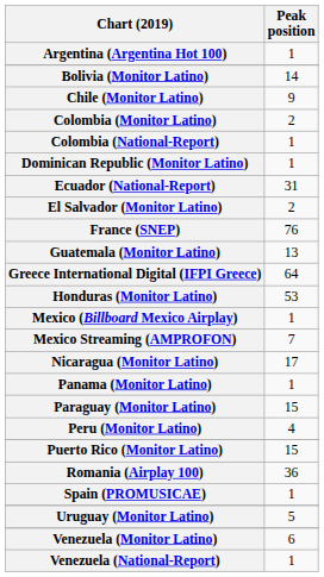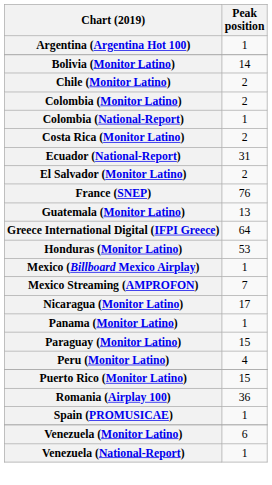 <table class="wikitable sortable plainrowheaders" style="text-align:center">
 <tr>
 <th scope="col">Chart (2019)</th>
 <th scope="col">Peak<br>position</th>
 </tr>
 <tr>
 <th scope="row">Argentina (<a href='#'>Argentina Hot 100</a>)</th>
 <td>1</td>
 </tr>
 <tr>
 </tr>
 <tr>
 <th scope="row">Bolivia (<a href='#'>Monitor Latino</a>)</th>
 <td>14</td>
 </tr>
 <tr>
 <th scope="row">Chile (<a href='#'>Monitor Latino</a>)</th>
-<td>9</td>
+<td>2</td>
 </tr>
 <tr>
 <th scope="row">Colombia (<a href='#'>Monitor Latino</a>)</th>
 <td>2</td>
 </tr>
 <tr>
 <th scope="row">Colombia (<a href='#'>National-Report</a>)</th>
 <td>1</td>
 </tr>
 <tr>
-<th scope="row">Dominican Republic (<a href='#'>Monitor Latino</a>)</th>
-<td>1</td>
+<th scope="row">Costa Rica (<a href='#'>Monitor Latino</a>)</th>
+<td>2</td>
 </tr>
 <tr>
 <th scope="row">Ecuador (<a href='#'>National-Report</a>)</th>
 <td>31</td>
 </tr>
 <tr>
 <th scope="row">El Salvador (<a href='#'>Monitor Latino</a>)</th>
 <td>2</td>
 </tr>
 <tr>
 <th scope="row">France (<a href='#'>SNEP</a>)</th>
 <td>76</td>
 </tr>
 <tr>
 <th scope="row">Guatemala (<a href='#'>Monitor Latino</a>)</th>
 <td>13</td>
 </tr>
 <tr>
 <th scope="row">Greece International Digital (<a href='#'>IFPI Greece</a>)</th>
 <td>64</td>
 </tr>
 <tr>
 <th scope="row">Honduras (<a href='#'>Monitor Latino</a>)</th>
 <td>53</td>
 </tr>
 <tr>
 <th scope="row">Mexico (<a href='#'><em>Billboard</em> Mexico Airplay</a>)</th>
 <td>1</td>
 </tr>
 <tr>
 <th scope="row">Mexico Streaming (<a href='#'>AMPROFON</a>)</th>
 <td>7</td>
 </tr>
 <tr>
 <th scope="row">Nicaragua (<a href='#'>Monitor Latino</a>)</th>
 <td>17</td>
 </tr>
 <tr>
 <th scope="row">Panama (<a href='#'>Monitor Latino</a>)</th>
 <td>1</td>
 </tr>
 <tr>
 <th scope="row">Paraguay (<a href='#'>Monitor Latino</a>)</th>
 <td>15</td>
 </tr>
 <tr>
 <th scope="row">Peru (<a href='#'>Monitor Latino</a>)</th>
 <td>4</td>
 </tr>
 <tr>
 </tr>
 <tr>
 <th scope="row">Puerto Rico (<a href='#'>Monitor Latino</a>)</th>
 <td>15</td>
 </tr>
 <tr>
 <th scope="row">Romania (<a href='#'>Airplay 100</a>)</th>
 <td>36</td>
 </tr>
 <tr>
 <th scope="row">Spain (<a href='#'>PROMUSICAE</a>)</th>
 <td>1</td>
 </tr>
 <tr>
 </tr>
 <tr>
-<th scope="row">Uruguay (<a href='#'>Monitor Latino</a>)</th>
-<td>5</td>
-</tr>
-<tr>
 </tr>
 <tr>
 </tr>
 <tr>
 </tr>
 <tr>
 </tr>
 <tr>
 <th scope="row">Venezuela (<a href='#'>Monitor Latino</a>)</th>
 <td>6</td>
 </tr>
 <tr>
 <th scope="row">Venezuela (<a href='#'>National-Report</a>)</th>
 <td>1</td>
 </tr>
 </table>
